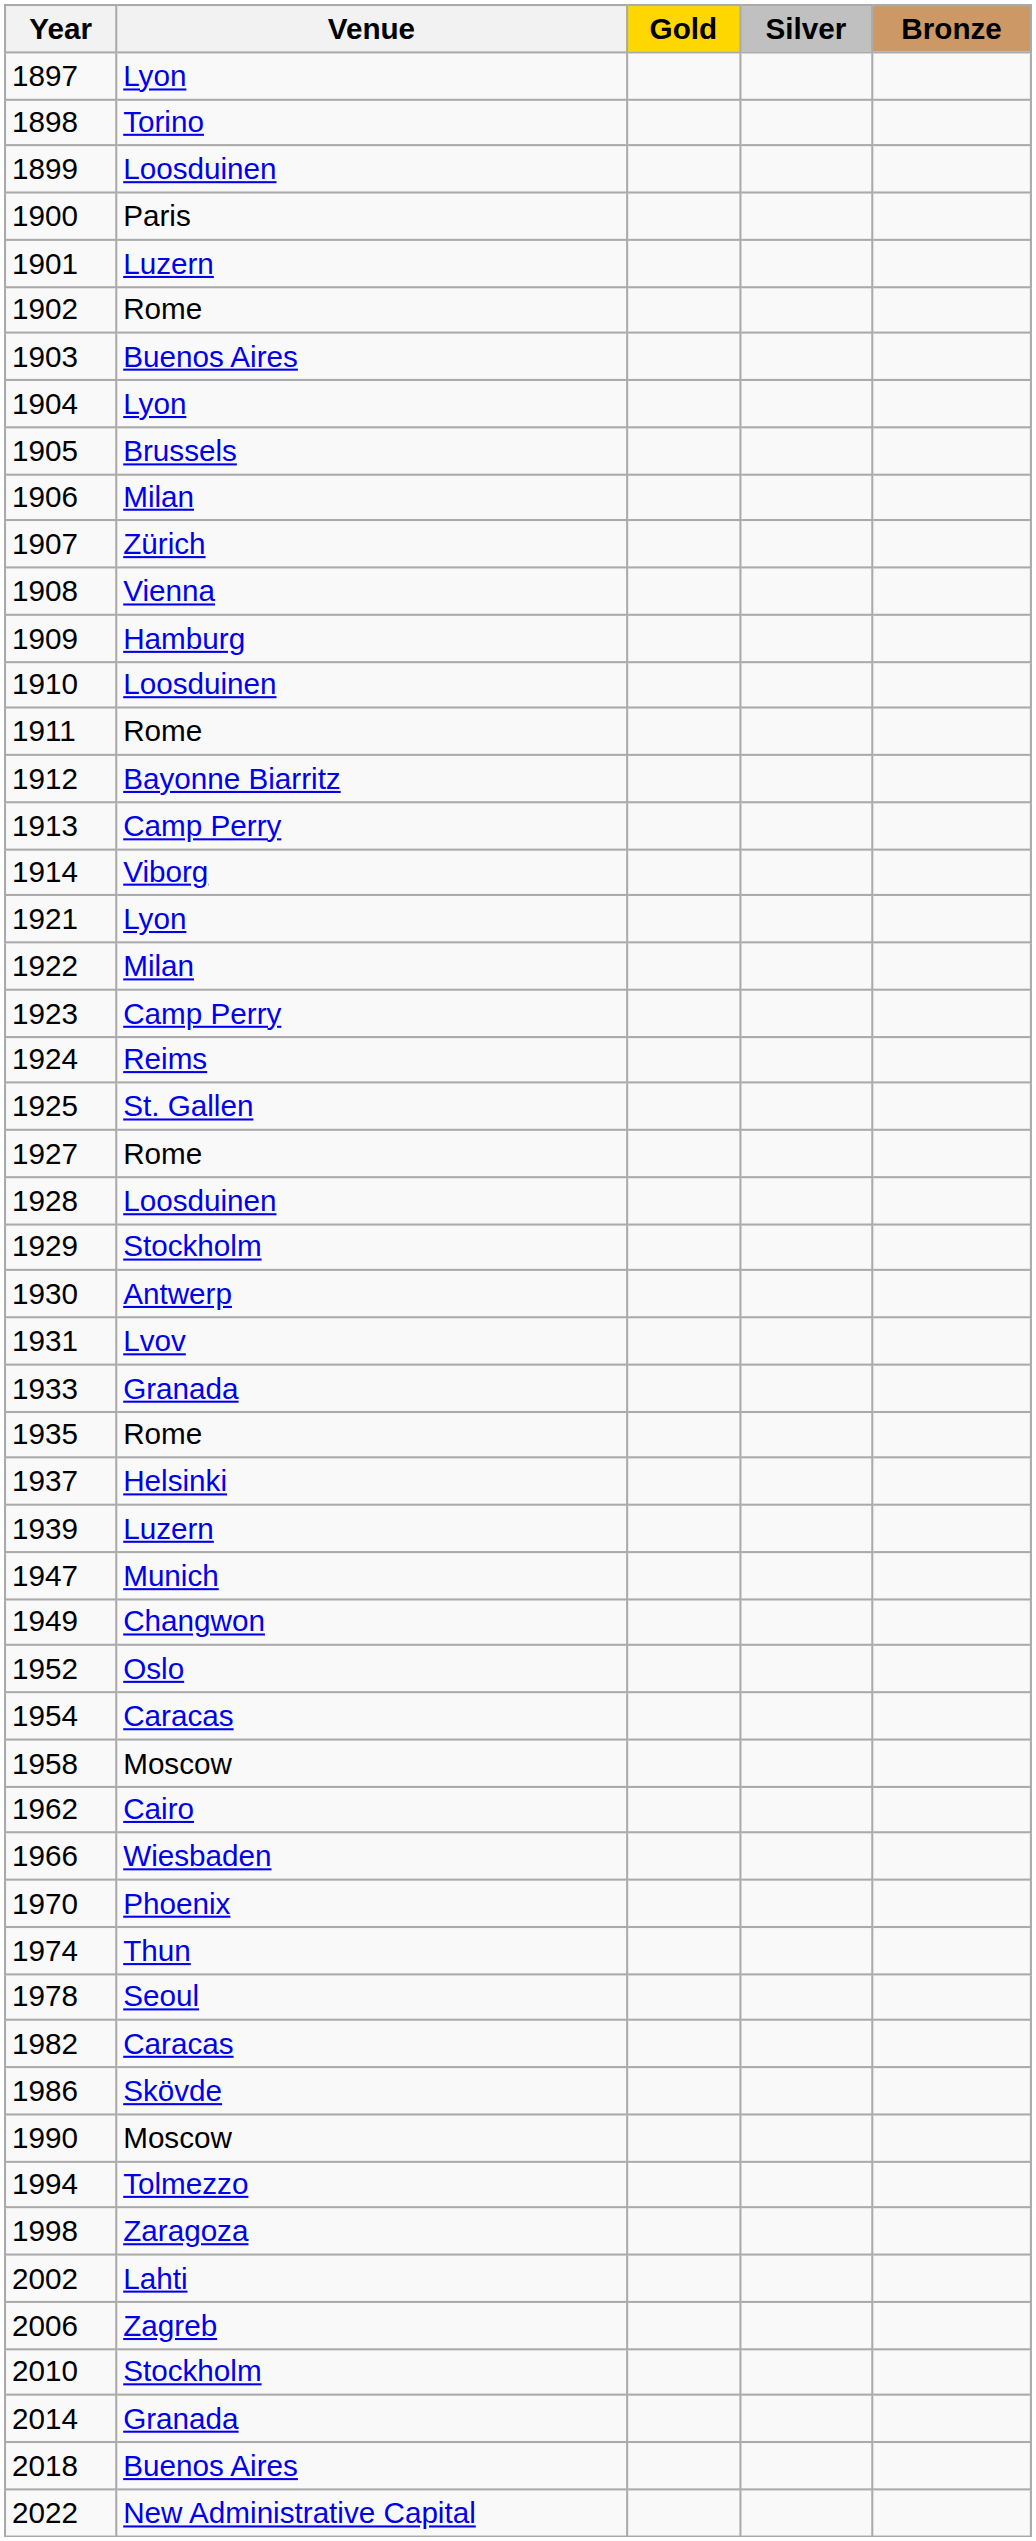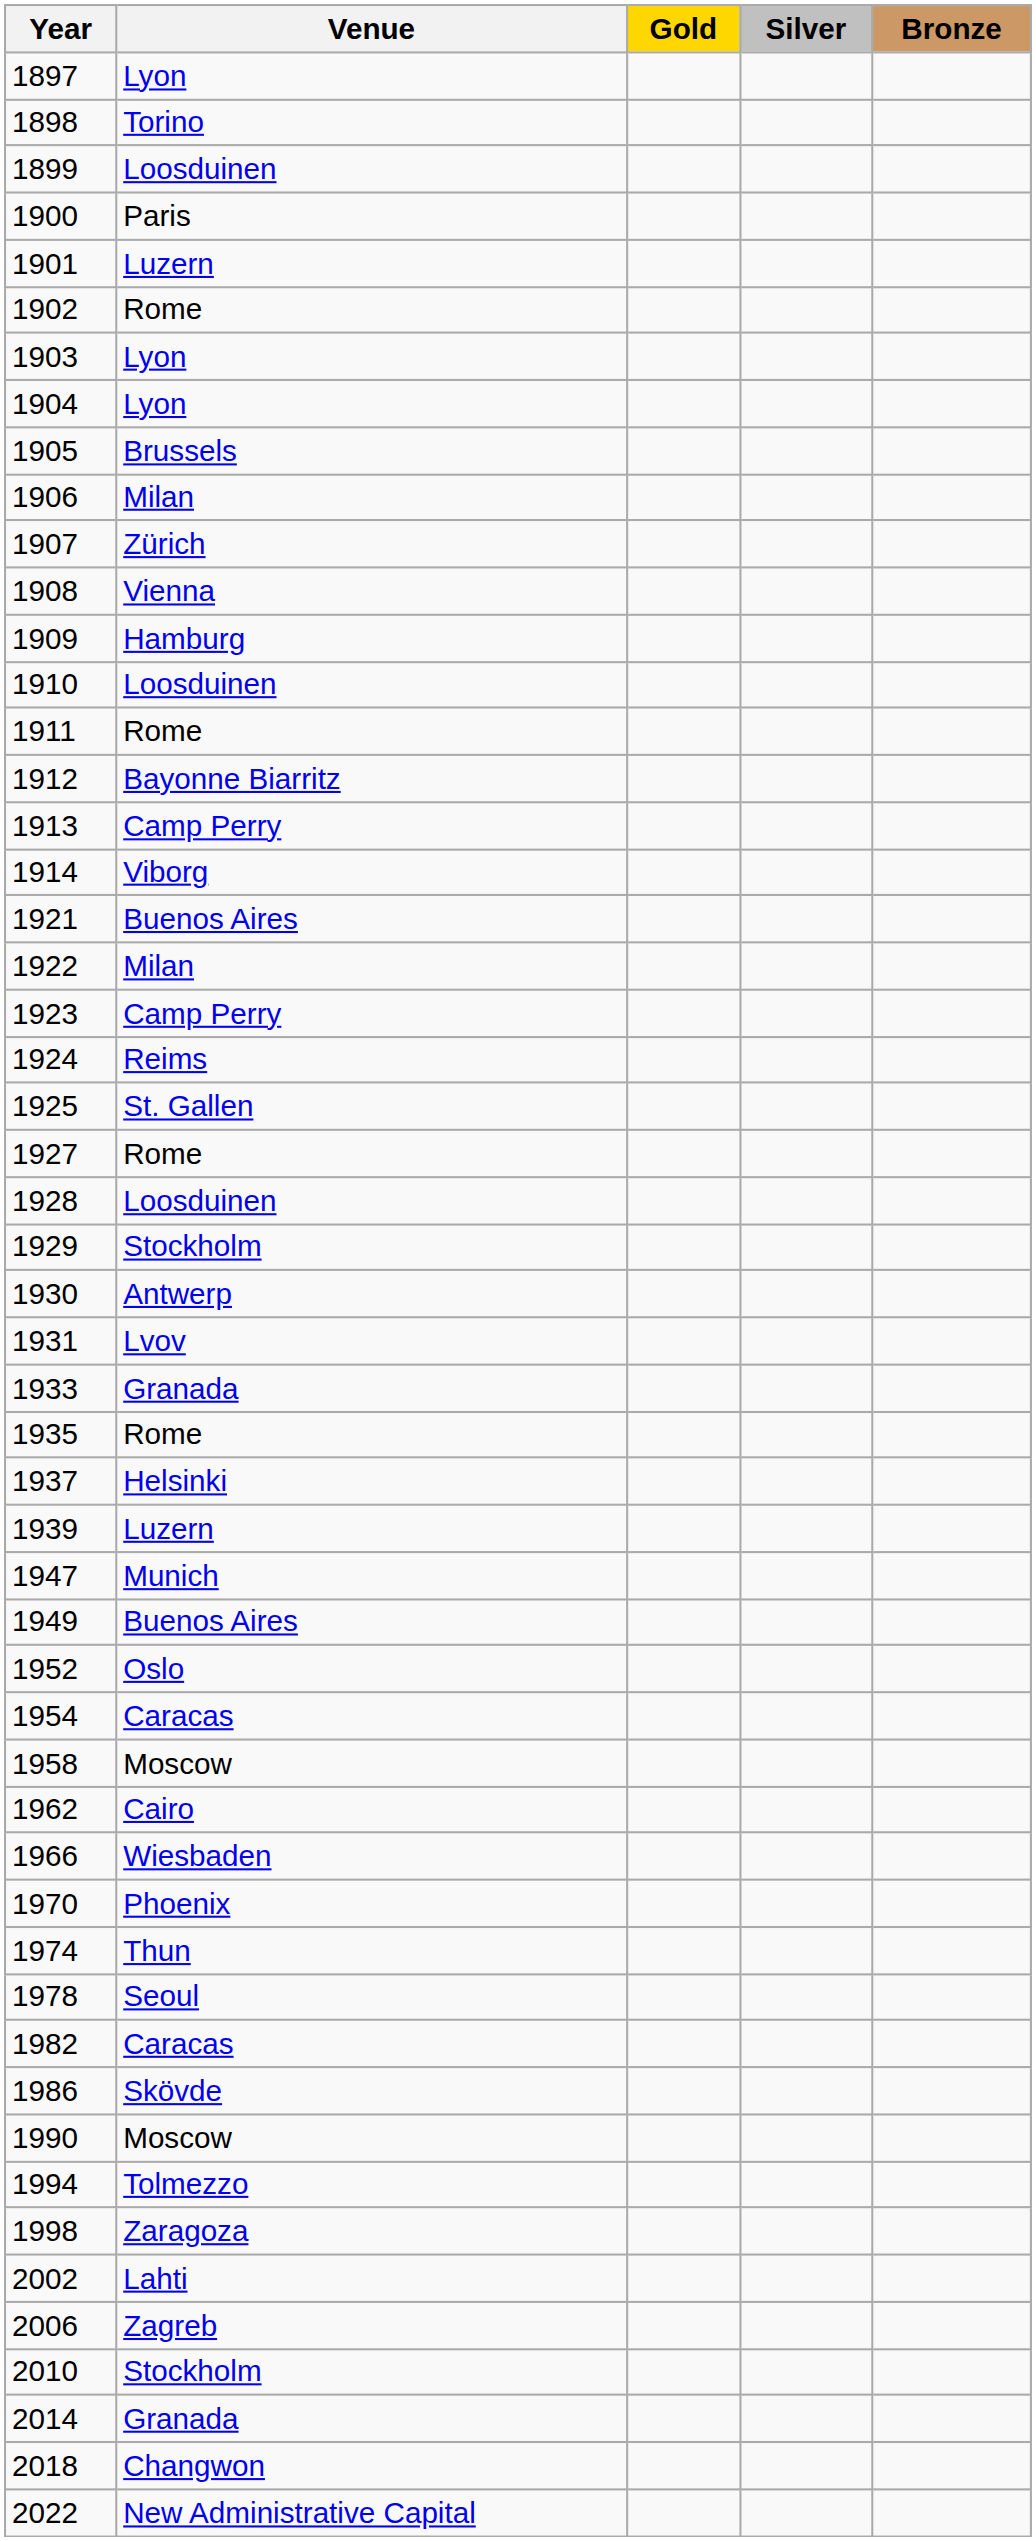 <table class="wikitable" width=80% style="font-size:90%; text-align:left;">
 <tr align=center>
 <th>Year</th>
 <th>Venue</th>
 <td bgcolor=gold><strong>Gold</strong></td>
 <td bgcolor=silver><strong>Silver</strong></td>
 <td bgcolor=cc9966><strong>Bronze</strong></td>
 </tr>
 <tr>
 <td>1897</td>
 <td> <a href='#'>Lyon</a></td>
 <td></td>
 <td></td>
 <td></td>
 </tr>
 <tr>
 <td>1898</td>
 <td> <a href='#'>Torino</a></td>
 <td></td>
 <td></td>
 <td></td>
 </tr>
 <tr>
 <td>1899</td>
 <td> <a href='#'>Loosduinen</a></td>
 <td></td>
 <td></td>
 <td></td>
 </tr>
 <tr>
 <td>1900</td>
 <td> Paris</td>
 <td></td>
 <td></td>
 <td><br></td>
 </tr>
 <tr>
 <td>1901</td>
 <td> <a href='#'>Luzern</a></td>
 <td></td>
 <td></td>
 <td></td>
 </tr>
 <tr>
 <td>1902</td>
 <td> Rome</td>
 <td></td>
 <td></td>
 <td></td>
 </tr>
 <tr>
 <td>1903</td>
-<td> <a href='#'>Buenos Aires</a></td>
+<td> <a href='#'>Lyon</a></td>
 <td></td>
 <td></td>
 <td></td>
 </tr>
 <tr>
 <td>1904</td>
 <td> <a href='#'>Lyon</a></td>
 <td></td>
 <td></td>
 <td></td>
 </tr>
 <tr>
 <td>1905</td>
 <td> <a href='#'>Brussels</a></td>
 <td></td>
 <td></td>
 <td></td>
 </tr>
 <tr>
 <td>1906</td>
 <td> <a href='#'>Milan</a></td>
 <td></td>
 <td></td>
 <td></td>
 </tr>
 <tr>
 <td>1907</td>
 <td> <a href='#'>Zürich</a></td>
 <td></td>
 <td></td>
 <td></td>
 </tr>
 <tr>
 <td>1908</td>
 <td> <a href='#'>Vienna</a></td>
 <td></td>
 <td></td>
 <td></td>
 </tr>
 <tr>
 <td>1909</td>
 <td> <a href='#'>Hamburg</a></td>
 <td></td>
 <td></td>
 <td></td>
 </tr>
 <tr>
 <td>1910</td>
 <td> <a href='#'>Loosduinen</a></td>
 <td></td>
 <td></td>
 <td></td>
 </tr>
 <tr>
 <td>1911</td>
 <td> Rome</td>
 <td></td>
 <td></td>
 <td></td>
 </tr>
 <tr>
 <td>1912</td>
 <td> <a href='#'>Bayonne Biarritz</a></td>
 <td></td>
 <td></td>
 <td></td>
 </tr>
 <tr>
 <td>1913</td>
 <td> <a href='#'>Camp Perry</a></td>
 <td></td>
 <td></td>
 <td></td>
 </tr>
 <tr>
 <td>1914</td>
 <td> <a href='#'>Viborg</a></td>
 <td></td>
 <td></td>
 <td></td>
 </tr>
 <tr>
 <td>1921</td>
-<td> <a href='#'>Lyon</a></td>
+<td> <a href='#'>Buenos Aires</a></td>
 <td></td>
 <td></td>
 <td></td>
 </tr>
 <tr>
 <td>1922</td>
 <td> <a href='#'>Milan</a></td>
 <td></td>
 <td></td>
 <td></td>
 </tr>
 <tr>
 <td>1923</td>
 <td> <a href='#'>Camp Perry</a></td>
 <td></td>
 <td></td>
 <td></td>
 </tr>
 <tr>
 <td>1924</td>
 <td> <a href='#'>Reims</a></td>
 <td></td>
 <td></td>
 <td></td>
 </tr>
 <tr>
 <td>1925</td>
 <td> <a href='#'>St. Gallen</a></td>
 <td></td>
 <td></td>
 <td></td>
 </tr>
 <tr>
 <td>1927</td>
 <td> Rome</td>
 <td></td>
 <td></td>
 <td></td>
 </tr>
 <tr>
 <td>1928</td>
 <td> <a href='#'>Loosduinen</a></td>
 <td></td>
 <td></td>
 <td></td>
 </tr>
 <tr>
 <td>1929</td>
 <td> <a href='#'>Stockholm</a></td>
 <td></td>
 <td></td>
 <td></td>
 </tr>
 <tr>
 <td>1930</td>
 <td> <a href='#'>Antwerp</a></td>
 <td></td>
 <td></td>
 <td></td>
 </tr>
 <tr>
 <td>1931</td>
 <td> <a href='#'>Lvov</a></td>
 <td></td>
 <td></td>
 <td></td>
 </tr>
 <tr>
 <td>1933</td>
 <td> <a href='#'>Granada</a></td>
 <td></td>
 <td></td>
 <td></td>
 </tr>
 <tr>
 <td>1935</td>
 <td> Rome</td>
 <td></td>
 <td></td>
 <td></td>
 </tr>
 <tr>
 <td>1937</td>
 <td> <a href='#'>Helsinki</a></td>
 <td></td>
 <td></td>
 <td></td>
 </tr>
 <tr>
 <td>1939</td>
 <td> <a href='#'>Luzern</a></td>
 <td></td>
 <td></td>
 <td></td>
 </tr>
 <tr>
 <td>1947</td>
 <td> <a href='#'>Munich</a></td>
 <td></td>
 <td></td>
 <td></td>
 </tr>
 <tr>
 <td>1949</td>
-<td> <a href='#'>Changwon</a></td>
+<td> <a href='#'>Buenos Aires</a></td>
 <td></td>
 <td></td>
 <td></td>
 </tr>
 <tr>
 <td>1952</td>
 <td> <a href='#'>Oslo</a></td>
 <td></td>
 <td></td>
 <td></td>
 </tr>
 <tr>
 <td>1954</td>
 <td> <a href='#'>Caracas</a></td>
 <td></td>
 <td></td>
 <td></td>
 </tr>
 <tr>
 <td>1958</td>
 <td> Moscow</td>
 <td></td>
 <td></td>
 <td></td>
 </tr>
 <tr>
 <td>1962</td>
 <td> <a href='#'>Cairo</a></td>
 <td></td>
 <td></td>
 <td></td>
 </tr>
 <tr>
 <td>1966</td>
 <td> <a href='#'>Wiesbaden</a></td>
 <td></td>
 <td></td>
 <td></td>
 </tr>
 <tr>
 <td>1970</td>
 <td> <a href='#'>Phoenix</a></td>
 <td></td>
 <td></td>
 <td></td>
 </tr>
 <tr>
 <td>1974</td>
 <td> <a href='#'>Thun</a></td>
 <td></td>
 <td></td>
 <td></td>
 </tr>
 <tr>
 <td>1978</td>
 <td> <a href='#'>Seoul</a></td>
 <td></td>
 <td></td>
 <td></td>
 </tr>
 <tr>
 <td>1982</td>
 <td> <a href='#'>Caracas</a></td>
 <td></td>
 <td></td>
 <td></td>
 </tr>
 <tr>
 <td>1986</td>
 <td> <a href='#'>Skövde</a></td>
 <td></td>
 <td></td>
 <td></td>
 </tr>
 <tr>
 <td>1990</td>
 <td> Moscow</td>
 <td></td>
 <td></td>
 <td></td>
 </tr>
 <tr>
 <td>1994</td>
 <td> <a href='#'>Tolmezzo</a></td>
 <td></td>
 <td></td>
 <td></td>
 </tr>
 <tr>
 <td>1998</td>
 <td> <a href='#'>Zaragoza</a></td>
 <td></td>
 <td></td>
 <td></td>
 </tr>
 <tr>
 <td>2002</td>
 <td> <a href='#'>Lahti</a></td>
 <td></td>
 <td></td>
 <td></td>
 </tr>
 <tr>
 <td>2006</td>
 <td> <a href='#'>Zagreb</a></td>
 <td></td>
 <td></td>
 <td></td>
 </tr>
 <tr>
 <td>2010</td>
 <td> <a href='#'>Stockholm</a></td>
 <td></td>
 <td></td>
 <td></td>
 </tr>
 <tr>
 <td>2014</td>
 <td> <a href='#'>Granada</a></td>
 <td></td>
 <td></td>
 <td></td>
 </tr>
 <tr>
 <td>2018</td>
-<td> <a href='#'>Buenos Aires</a></td>
+<td> <a href='#'>Changwon</a></td>
 <td></td>
 <td></td>
 <td></td>
 </tr>
 <tr>
 <td>2022</td>
 <td> <a href='#'>New Administrative Capital</a></td>
 <td></td>
 <td></td>
 <td></td>
 </tr>
 <tr>
 </tr>
 </table>
